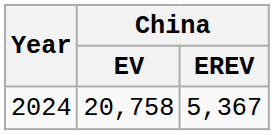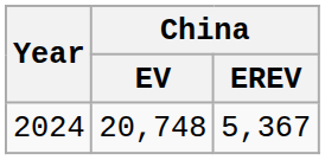 <table class="wikitable">
 <tr>
 <th rowspan="2">Year</th>
 <th colspan="2">China</th>
 </tr>
 <tr>
 <th>EV</th>
 <th>EREV</th>
 </tr>
 <tr>
 <td>2024</td>
-<td>20,758</td>
+<td>20,748</td>
 <td>5,367</td>
 </tr>
 </table>
